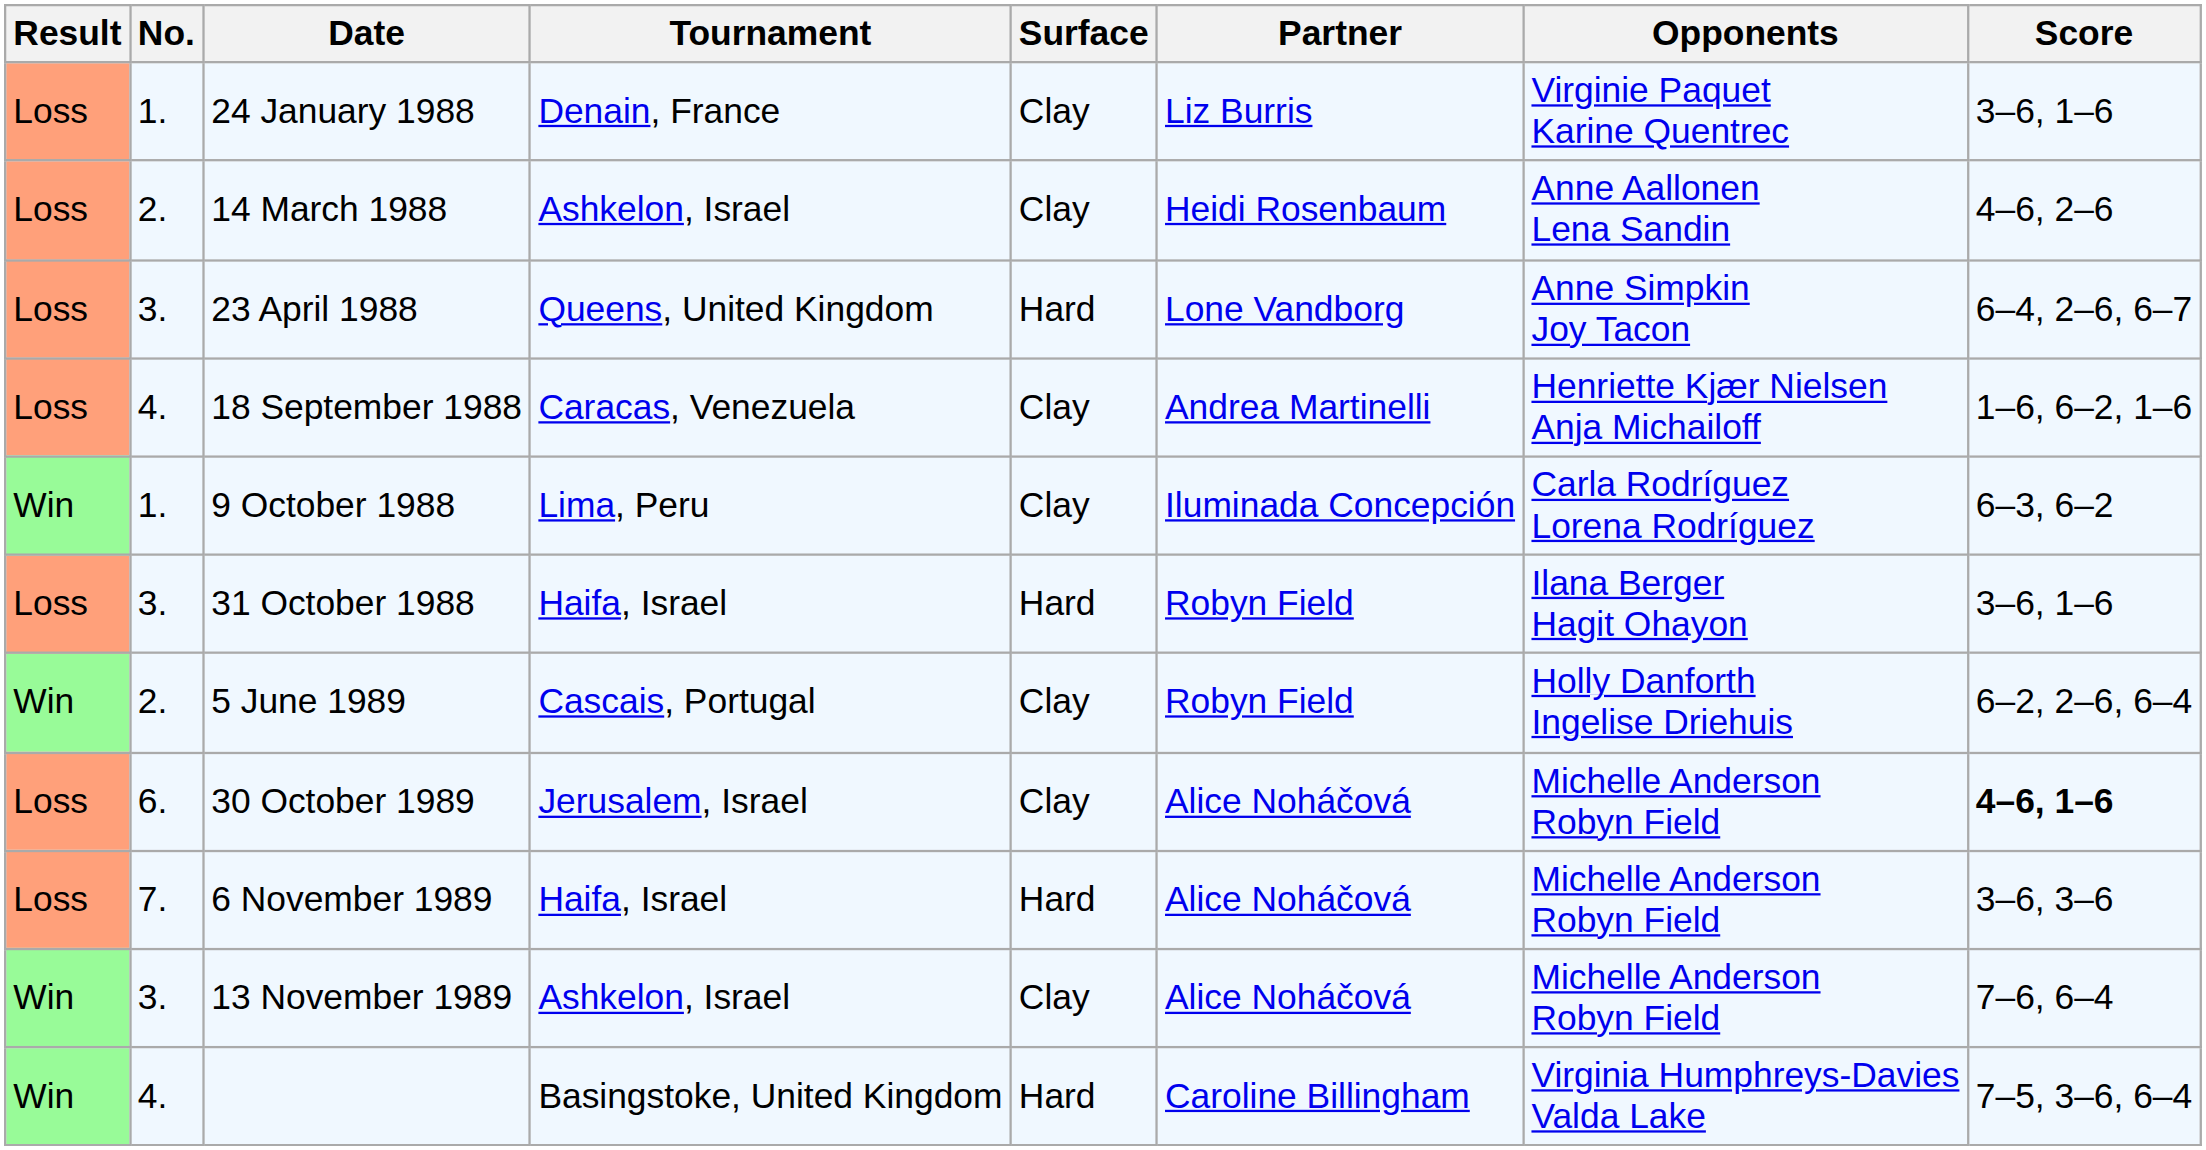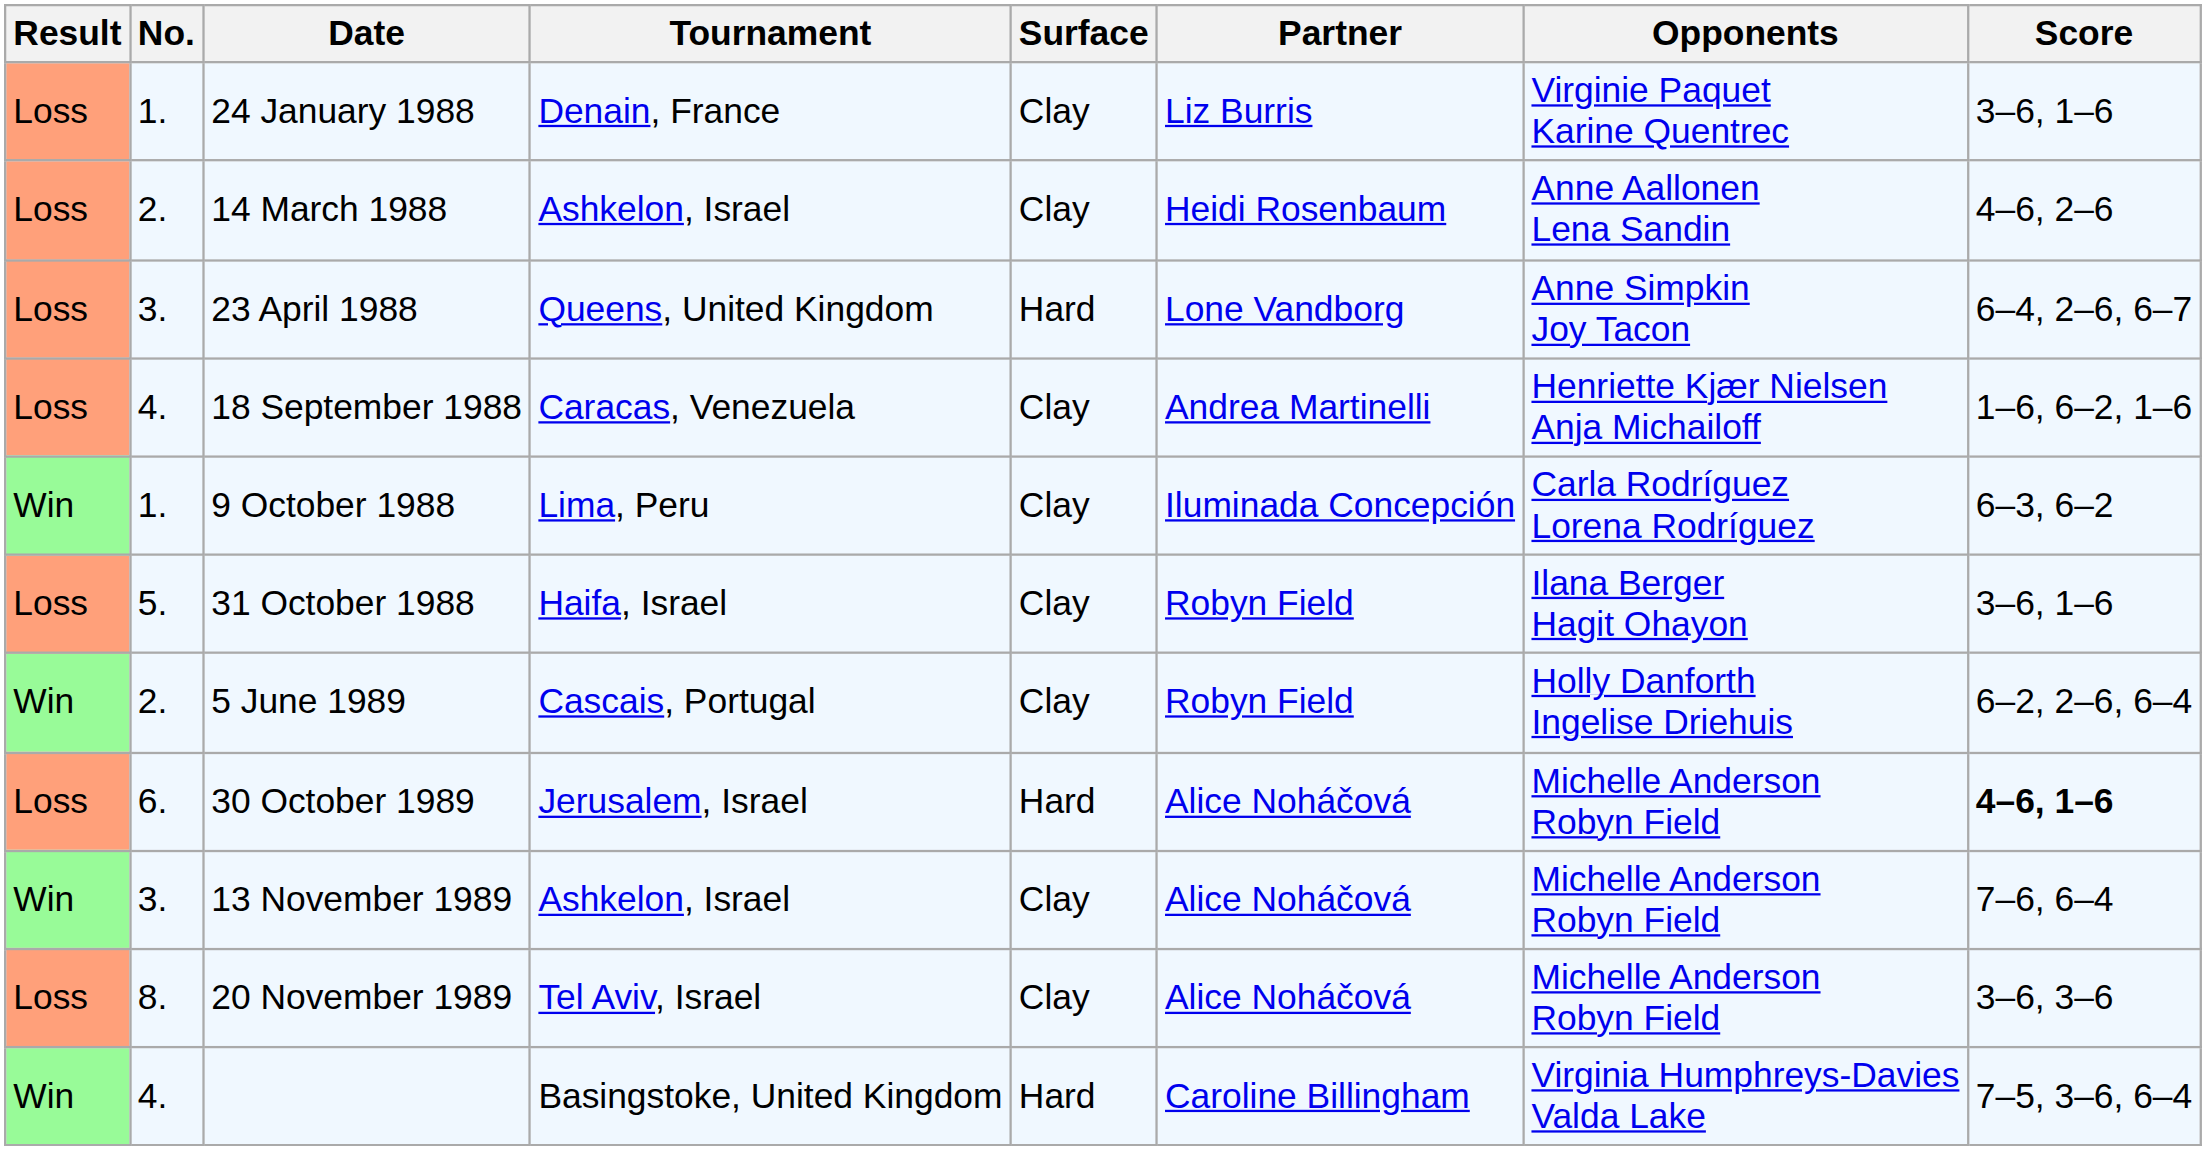 <table class="sortable wikitable" style=font-size:97%>
 <tr>
 <th>Result</th>
 <th>No.</th>
 <th>Date</th>
 <th>Tournament</th>
 <th>Surface</th>
 <th>Partner</th>
 <th>Opponents</th>
 <th class="unsortable">Score</th>
 </tr>
 <tr bgcolor="#f0f8ff">
 <td style="background:#ffa07a;">Loss</td>
 <td>1.</td>
 <td>24 January 1988</td>
 <td><a href='#'>Denain</a>, France</td>
 <td>Clay</td>
 <td> <a href='#'>Liz Burris</a></td>
 <td> <a href='#'>Virginie Paquet</a> <br>  <a href='#'>Karine Quentrec</a></td>
 <td>3–6, 1–6</td>
 </tr>
 <tr bgcolor="#f0f8ff">
 <td style="background:#ffa07a;">Loss</td>
 <td>2.</td>
 <td>14 March 1988</td>
 <td><a href='#'>Ashkelon</a>, Israel</td>
 <td>Clay</td>
 <td> <a href='#'>Heidi Rosenbaum</a></td>
 <td> <a href='#'>Anne Aallonen</a> <br>  <a href='#'>Lena Sandin</a></td>
 <td>4–6, 2–6</td>
 </tr>
 <tr style="background:#f0f8ff;">
 <td style="background:#ffa07a;">Loss</td>
 <td>3.</td>
 <td>23 April 1988</td>
 <td><a href='#'>Queens</a>, United Kingdom</td>
 <td>Hard</td>
 <td> <a href='#'>Lone Vandborg</a></td>
 <td> <a href='#'>Anne Simpkin</a><br>  <a href='#'>Joy Tacon</a></td>
 <td>6–4, 2–6, 6–7</td>
 </tr>
 <tr style="background:#f0f8ff;">
 <td style="background:#ffa07a;">Loss</td>
 <td>4.</td>
 <td>18 September 1988</td>
 <td><a href='#'>Caracas</a>, Venezuela</td>
 <td>Clay</td>
 <td> <a href='#'>Andrea Martinelli</a></td>
 <td> <a href='#'>Henriette Kjær Nielsen</a><br>  <a href='#'>Anja Michailoff</a></td>
 <td>1–6, 6–2, 1–6</td>
 </tr>
 <tr style="background:#f0f8ff;">
 <td style="background:#98fb98;">Win</td>
 <td>1.</td>
 <td>9 October 1988</td>
 <td><a href='#'>Lima</a>, Peru</td>
 <td>Clay</td>
 <td> <a href='#'>Iluminada Concepción</a></td>
 <td> <a href='#'>Carla Rodríguez</a> <br>  <a href='#'>Lorena Rodríguez</a></td>
 <td>6–3, 6–2</td>
 </tr>
 <tr style="background:#f0f8ff;">
 <td style="background:#ffa07a;">Loss</td>
-<td>3.</td>
+<td>5.</td>
 <td>31 October 1988</td>
 <td><a href='#'>Haifa</a>, Israel</td>
-<td>Hard</td>
+<td>Clay</td>
 <td> <a href='#'>Robyn Field</a></td>
 <td> <a href='#'>Ilana Berger</a> <br>  <a href='#'>Hagit Ohayon</a></td>
 <td>3–6, 1–6</td>
 </tr>
 <tr style="background:#f0f8ff;">
 <td style="background:#98fb98;">Win</td>
 <td>2.</td>
 <td>5 June 1989</td>
 <td><a href='#'>Cascais</a>, Portugal</td>
 <td>Clay</td>
 <td> <a href='#'>Robyn Field</a></td>
 <td> <a href='#'>Holly Danforth</a> <br>  <a href='#'>Ingelise Driehuis</a></td>
 <td>6–2, 2–6, 6–4</td>
 </tr>
 <tr style="background:#f0f8ff;">
 <td style="background:#ffa07a;">Loss</td>
 <td>6.</td>
 <td>30 October 1989</td>
 <td><a href='#'>Jerusalem</a>, Israel</td>
-<td>Clay</td>
+<td>Hard</td>
 <td> <a href='#'>Alice Noháčová</a></td>
 <td> <a href='#'>Michelle Anderson</a> <br>  <a href='#'>Robyn Field</a></td>
 <td><strong>4–6, 1–6</strong></td>
-</tr>
-<tr style="background:#f0f8ff;">
-<td style="background:#ffa07a;">Loss</td>
-<td>7.</td>
-<td>6 November 1989</td>
-<td><a href='#'>Haifa</a>, Israel</td>
-<td>Hard</td>
-<td> <a href='#'>Alice Noháčová</a></td>
-<td> <a href='#'>Michelle Anderson</a> <br>  <a href='#'>Robyn Field</a></td>
-<td>3–6, 3–6</td>
 </tr>
 <tr style="background:#f0f8ff;">
 <td style="background:#98fb98;">Win</td>
 <td>3.</td>
 <td>13 November 1989</td>
 <td><a href='#'>Ashkelon</a>, Israel</td>
 <td>Clay</td>
 <td> <a href='#'>Alice Noháčová</a></td>
 <td> <a href='#'>Michelle Anderson</a> <br>  <a href='#'>Robyn Field</a></td>
 <td>7–6, 6–4</td>
 </tr>
 <tr style="background:#f0f8ff;">
+<td style="background:#ffa07a;">Loss</td>
+<td>8.</td>
+<td>20 November 1989</td>
+<td><a href='#'>Tel Aviv</a>, Israel</td>
+<td>Clay</td>
+<td> <a href='#'>Alice Noháčová</a></td>
+<td> <a href='#'>Michelle Anderson</a> <br>  <a href='#'>Robyn Field</a></td>
+<td>3–6, 3–6</td>
+</tr>
+<tr style="background:#f0f8ff;">
 <td style="background:#98fb98;">Win</td>
 <td>4.</td>
 <td></td>
 <td>Basingstoke, United Kingdom</td>
 <td>Hard</td>
 <td> <a href='#'>Caroline Billingham</a></td>
 <td> <a href='#'>Virginia Humphreys-Davies</a> <br>  <a href='#'>Valda Lake</a></td>
 <td>7–5, 3–6, 6–4</td>
 </tr>
 </table>
